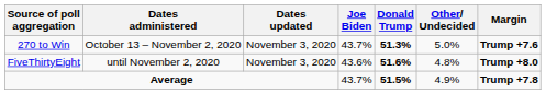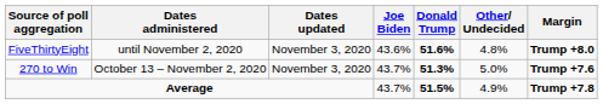 <table class="wikitable sortable" style="text-align:center;font-size:90%;line-height:17px">
 <tr>
 <th>Source of poll<br>aggregation</th>
 <th>Dates<br> administered</th>
 <th>Dates<br> updated</th>
 <th class="unsortable"><a href='#'>Joe<br>Biden</a><br></th>
 <th class="unsortable"><a href='#'>Donald<br>Trump</a><br></th>
 <th class="unsortable"><a href='#'>Other</a>/<br>Undecided<br></th>
 <th>Margin</th>
 </tr>
 <tr>
+<td><a href='#'>FiveThirtyEight</a></td>
+<td>until November 2, 2020</td>
+<td>November 3, 2020</td>
+<td>43.6%</td>
+<td><strong>51.6%</strong></td>
+<td>4.8%</td>
+<td><strong>Trump +8.0</strong></td>
+</tr>
+<tr>
 <td><a href='#'>270 to Win</a></td>
 <td>October 13 – November 2, 2020</td>
 <td>November 3, 2020</td>
 <td>43.7%</td>
 <td><strong>51.3%</strong></td>
 <td>5.0%</td>
 <td><strong>Trump +7.6</strong><br></td>
 </tr>
 <tr>
-<td><a href='#'>FiveThirtyEight</a></td>
-<td>until November 2, 2020</td>
-<td>November 3, 2020</td>
-<td>43.6%</td>
-<td><strong>51.6%</strong></td>
-<td>4.8%</td>
-<td><strong>Trump +8.0</strong></td>
-</tr>
-<tr>
 <td colspan="3"><strong>Average</strong></td>
 <td>43.7%</td>
 <td><strong>51.5%</strong></td>
 <td>4.9%</td>
 <td><strong>Trump +7.8</strong></td>
 </tr>
 </table>
